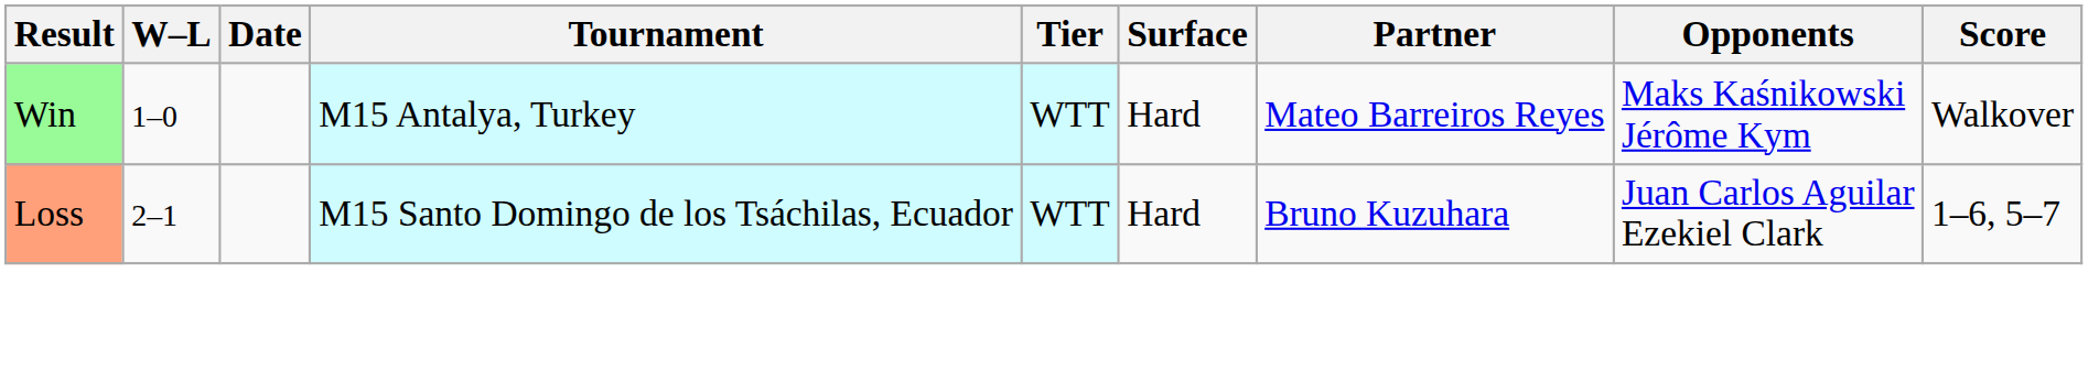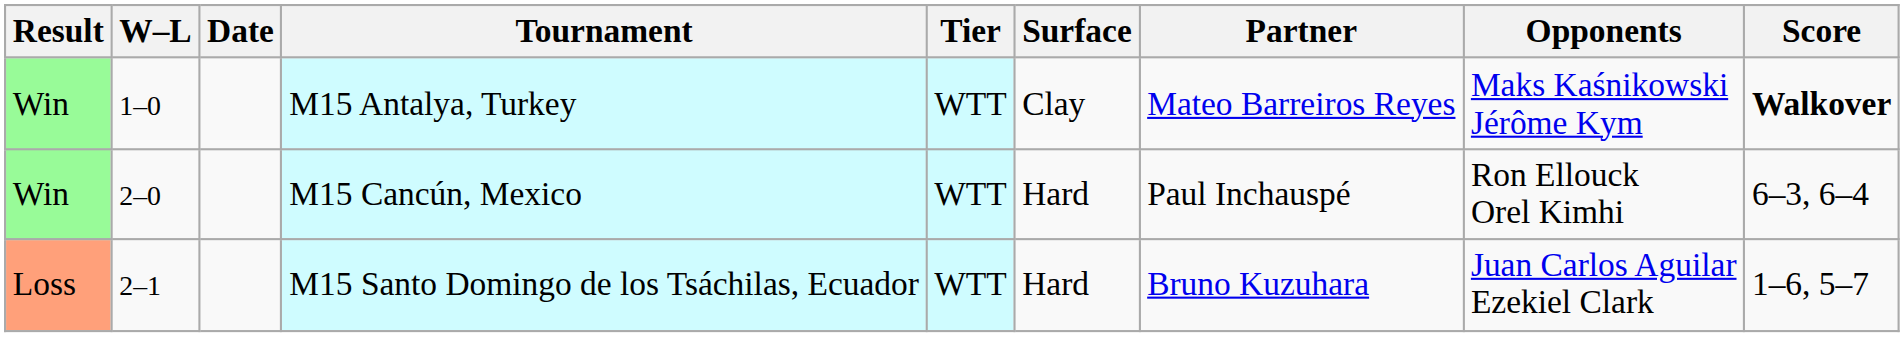 <table class="sortable wikitable">
 <tr>
 <th>Result</th>
 <th class="unsortable">W–L</th>
 <th>Date</th>
 <th>Tournament</th>
 <th>Tier</th>
 <th>Surface</th>
 <th>Partner</th>
 <th>Opponents</th>
 <th class="unsortable">Score</th>
 </tr>
 <tr>
 <td bgcolor=98FB98>Win</td>
 <td><small>1–0</small></td>
 <td></td>
 <td style="background:#cffcff;">M15 Antalya, Turkey</td>
 <td style="background:#cffcff;">WTT</td>
-<td>Hard</td>
+<td>Clay</td>
 <td> <a href='#'>Mateo Barreiros Reyes</a></td>
 <td> <a href='#'>Maks Kaśnikowski</a> <br>  <a href='#'>Jérôme Kym</a></td>
-<td>Walkover</td>
+<td><strong>Walkover</strong></td>
+</tr>
+<tr>
+<td bgcolor=98FB98>Win</td>
+<td><small>2–0</small></td>
+<td></td>
+<td style="background:#cffcff;">M15 Cancún, Mexico</td>
+<td style="background:#cffcff;">WTT</td>
+<td>Hard</td>
+<td> Paul Inchauspé</td>
+<td> Ron Ellouck <br>  Orel Kimhi</td>
+<td>6–3, 6–4</td>
 </tr>
 <tr>
 <td bgcolor=FFA07A>Loss</td>
 <td><small>2–1</small></td>
 <td></td>
 <td style="background:#cffcff;">M15 Santo Domingo de los Tsáchilas, Ecuador</td>
 <td style="background:#cffcff;">WTT</td>
 <td>Hard</td>
 <td> <a href='#'>Bruno Kuzuhara</a></td>
 <td> <a href='#'>Juan Carlos Aguilar</a> <br>  Ezekiel Clark</td>
 <td>1–6, 5–7</td>
 </tr>
 </table>
